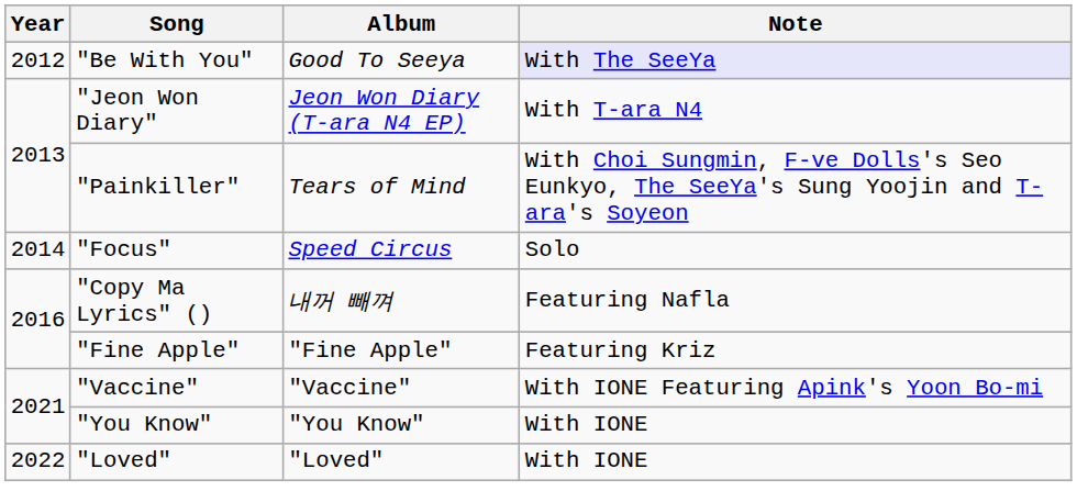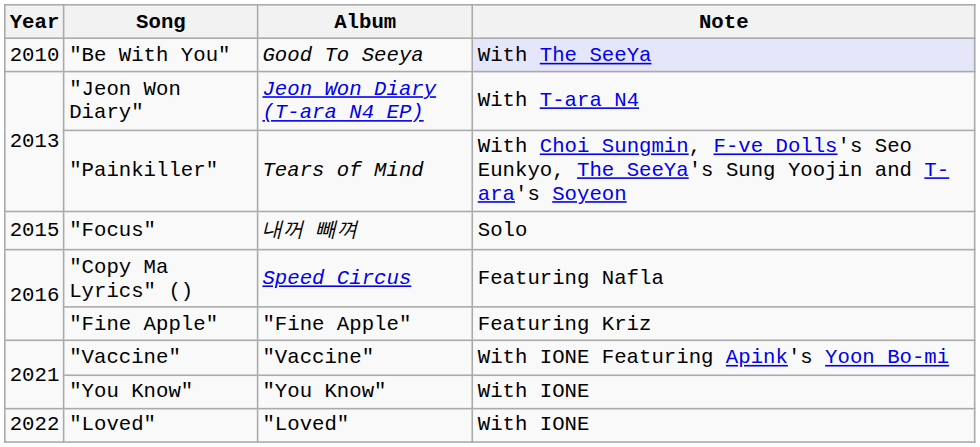 <table class="wikitable">
 <tr>
 <th>Year</th>
 <th>Song</th>
 <th>Album</th>
 <th>Note</th>
 </tr>
 <tr>
-<td>2012</td>
+<td>2010</td>
 <td>"Be With You"</td>
 <td><em>Good To Seeya</em></td>
 <td style="background: lavender;">With <a href='#'>The SeeYa</a></td>
 </tr>
 <tr>
 <td rowspan="2">2013</td>
 <td>"Jeon Won Diary"</td>
 <td><em><a href='#'>Jeon Won Diary (T-ara N4 EP)</a></em></td>
 <td>With <a href='#'>T-ara N4</a></td>
 </tr>
 <tr>
 <td>"Painkiller"</td>
 <td><em>Tears of Mind</em></td>
 <td>With <a href='#'>Choi Sungmin</a>, <a href='#'>F-ve Dolls</a>'s Seo Eunkyo, <a href='#'>The SeeYa</a>'s Sung Yoojin and <a href='#'>T-ara</a>'s <a href='#'>Soyeon</a></td>
 </tr>
 <tr>
-<td>2014</td>
+<td>2015</td>
 <td>"Focus"</td>
-<td><em><a href='#'>Speed Circus</a></em></td>
+<td><em>내꺼 빼껴</em></td>
 <td>Solo</td>
 </tr>
 <tr>
 <td rowspan="2">2016</td>
 <td>"Copy Ma Lyrics" ()</td>
-<td><em>내꺼 빼껴</em></td>
+<td><em><a href='#'>Speed Circus</a></em></td>
 <td>Featuring Nafla</td>
 </tr>
 <tr>
 <td>"Fine Apple"</td>
 <td>"Fine Apple"</td>
 <td>Featuring Kriz</td>
 </tr>
 <tr>
 <td rowspan="2">2021</td>
 <td>"Vaccine"</td>
 <td>"Vaccine"</td>
 <td>With IONE Featuring <a href='#'>Apink</a>'s <a href='#'>Yoon Bo-mi</a></td>
 </tr>
 <tr>
 <td>"You Know"</td>
 <td>"You Know"</td>
 <td>With IONE</td>
 </tr>
 <tr>
 <td>2022</td>
 <td>"Loved"</td>
 <td>"Loved"</td>
 <td>With IONE</td>
 </tr>
 </table>
